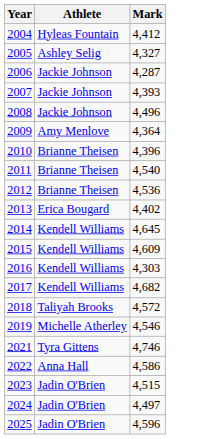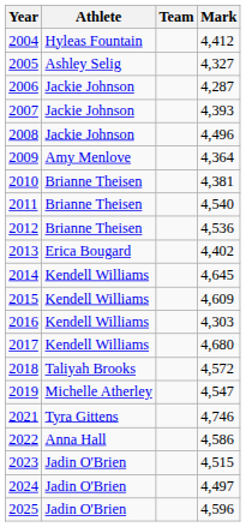 <table class="wikitable sortable">
 <tr>
 <th>Year</th>
 <th>Athlete</th>
+<th>Team</th>
 <th>Mark</th>
 </tr>
 <tr>
 <td><a href='#'>2004</a></td>
 <td><a href='#'>Hyleas Fountain</a></td>
+<td></td>
 <td>4,412</td>
 </tr>
 <tr>
 <td><a href='#'>2005</a></td>
 <td><a href='#'>Ashley Selig</a></td>
+<td></td>
 <td>4,327</td>
 </tr>
 <tr>
 <td><a href='#'>2006</a></td>
 <td><a href='#'>Jackie Johnson</a></td>
+<td></td>
 <td>4,287</td>
 </tr>
 <tr>
 <td><a href='#'>2007</a></td>
 <td><a href='#'>Jackie Johnson</a></td>
+<td></td>
 <td>4,393</td>
 </tr>
 <tr>
 <td><a href='#'>2008</a></td>
 <td><a href='#'>Jackie Johnson</a></td>
+<td></td>
 <td>4,496</td>
 </tr>
 <tr>
 <td><a href='#'>2009</a></td>
 <td><a href='#'>Amy Menlove</a></td>
+<td></td>
 <td>4,364</td>
 </tr>
 <tr>
 <td><a href='#'>2010</a></td>
 <td><a href='#'>Brianne Theisen</a></td>
-<td>4,396</td>
+<td></td>
+<td>4,381</td>
 </tr>
 <tr>
 <td><a href='#'>2011</a></td>
 <td><a href='#'>Brianne Theisen</a></td>
+<td></td>
 <td>4,540</td>
 </tr>
 <tr>
 <td><a href='#'>2012</a></td>
 <td><a href='#'>Brianne Theisen</a></td>
+<td></td>
 <td>4,536</td>
 </tr>
 <tr>
 <td><a href='#'>2013</a></td>
 <td><a href='#'>Erica Bougard</a></td>
+<td></td>
 <td>4,402</td>
 </tr>
 <tr>
 <td><a href='#'>2014</a></td>
 <td><a href='#'>Kendell Williams</a></td>
+<td></td>
 <td>4,645 </td>
 </tr>
 <tr>
 <td><a href='#'>2015</a></td>
 <td><a href='#'>Kendell Williams</a></td>
+<td></td>
 <td>4,609</td>
 </tr>
 <tr>
 <td><a href='#'>2016</a></td>
 <td><a href='#'>Kendell Williams</a></td>
+<td></td>
 <td>4,303</td>
 </tr>
 <tr>
 <td><a href='#'>2017</a></td>
 <td><a href='#'>Kendell Williams</a></td>
-<td>4,682</td>
+<td></td>
+<td>4,680</td>
 </tr>
 <tr>
 <td><a href='#'>2018</a></td>
 <td><a href='#'>Taliyah Brooks</a></td>
+<td></td>
 <td>4,572</td>
 </tr>
 <tr>
 <td><a href='#'>2019</a></td>
 <td><a href='#'>Michelle Atherley</a></td>
-<td>4,546</td>
+<td></td>
+<td>4,547</td>
 </tr>
 <tr>
 <td><a href='#'>2021</a></td>
 <td><a href='#'>Tyra Gittens</a></td>
+<td></td>
 <td>4,746</td>
 </tr>
 <tr>
 <td><a href='#'>2022</a></td>
 <td><a href='#'>Anna Hall</a></td>
+<td></td>
 <td>4,586</td>
 </tr>
 <tr>
 <td><a href='#'>2023</a></td>
 <td><a href='#'>Jadin O'Brien</a></td>
+<td></td>
 <td>4,515 </td>
 </tr>
 <tr>
 <td><a href='#'>2024</a></td>
 <td><a href='#'>Jadin O'Brien</a></td>
+<td></td>
 <td>4,497</td>
 </tr>
 <tr>
 <td><a href='#'>2025</a></td>
 <td><a href='#'>Jadin O'Brien</a></td>
+<td></td>
 <td>4,596</td>
 </tr>
 </table>
